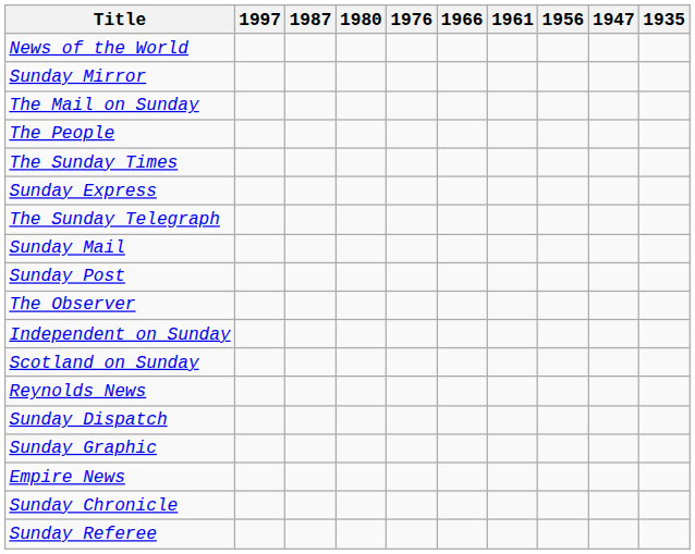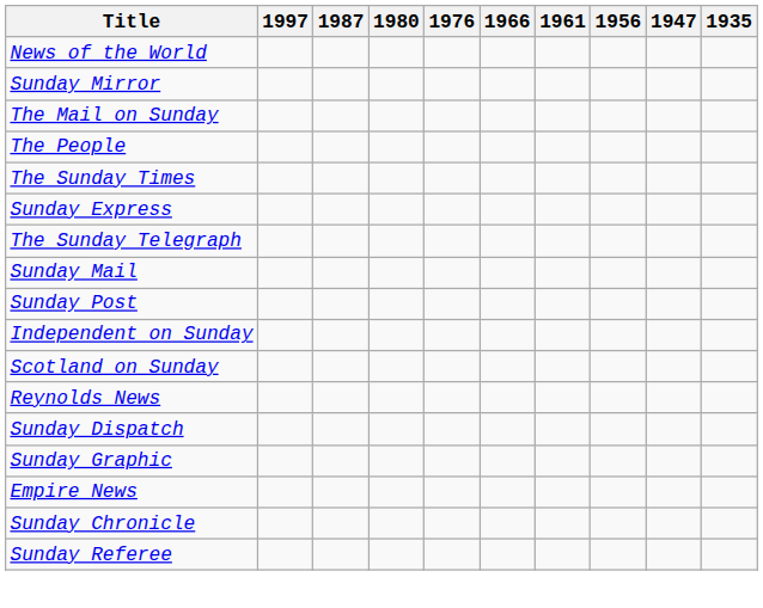 <table class="wikitable sortable">
 <tr>
 <th>Title</th>
 <th>1997</th>
 <th>1987</th>
 <th>1980</th>
 <th>1976</th>
 <th>1966</th>
 <th>1961</th>
 <th>1956</th>
 <th>1947</th>
 <th>1935</th>
 </tr>
 <tr>
 <td><em><a href='#'>News of the World</a></em></td>
 <td></td>
 <td></td>
 <td></td>
 <td></td>
 <td></td>
 <td></td>
 <td></td>
 <td></td>
 <td></td>
 </tr>
 <tr>
 <td><em><a href='#'>Sunday Mirror</a></em></td>
 <td></td>
 <td></td>
 <td></td>
 <td></td>
 <td></td>
 <td></td>
 <td></td>
 <td></td>
 <td></td>
 </tr>
 <tr>
 <td><em><a href='#'>The Mail on Sunday</a></em></td>
 <td></td>
 <td></td>
 <td></td>
 <td></td>
 <td></td>
 <td></td>
 <td></td>
 <td></td>
 <td></td>
 </tr>
 <tr>
 <td><em><a href='#'>The People</a></em></td>
 <td></td>
 <td></td>
 <td></td>
 <td></td>
 <td></td>
 <td></td>
 <td></td>
 <td></td>
 <td></td>
 </tr>
 <tr>
 <td><em><a href='#'>The Sunday Times</a></em></td>
 <td></td>
 <td></td>
 <td></td>
 <td></td>
 <td></td>
 <td></td>
 <td></td>
 <td></td>
 <td></td>
 </tr>
 <tr>
 <td><em><a href='#'>Sunday Express</a></em></td>
 <td></td>
 <td></td>
 <td></td>
 <td></td>
 <td></td>
 <td></td>
 <td></td>
 <td></td>
 <td></td>
 </tr>
 <tr>
 <td><em><a href='#'>The Sunday Telegraph</a></em></td>
 <td></td>
 <td></td>
 <td></td>
 <td></td>
 <td></td>
 <td></td>
 <td></td>
 <td></td>
 <td></td>
 </tr>
 <tr>
 <td><em><a href='#'>Sunday Mail</a></em></td>
 <td></td>
 <td></td>
 <td></td>
 <td></td>
 <td></td>
 <td></td>
 <td></td>
 <td></td>
 <td></td>
 </tr>
 <tr>
 <td><em><a href='#'>Sunday Post</a></em></td>
 <td></td>
 <td></td>
 <td></td>
 <td></td>
 <td></td>
 <td></td>
 <td></td>
 <td></td>
 <td></td>
 </tr>
 <tr>
-<td><em><a href='#'>The Observer</a></em></td>
-<td></td>
-<td></td>
-<td></td>
-<td></td>
-<td></td>
-<td></td>
-<td></td>
-<td></td>
-<td></td>
-</tr>
-<tr>
 <td><em><a href='#'>Independent on Sunday</a></em></td>
 <td></td>
 <td></td>
 <td></td>
 <td></td>
 <td></td>
 <td></td>
 <td></td>
 <td></td>
 <td></td>
 </tr>
 <tr>
 <td><em><a href='#'>Scotland on Sunday</a></em></td>
 <td></td>
 <td></td>
 <td></td>
 <td></td>
 <td></td>
 <td></td>
 <td></td>
 <td></td>
 <td></td>
 </tr>
 <tr>
 <td><em><a href='#'>Reynolds News</a></em></td>
 <td></td>
 <td></td>
 <td></td>
 <td></td>
 <td></td>
 <td></td>
 <td></td>
 <td></td>
 <td></td>
 </tr>
 <tr>
 <td><em><a href='#'>Sunday Dispatch</a></em></td>
 <td></td>
 <td></td>
 <td></td>
 <td></td>
 <td></td>
 <td></td>
 <td></td>
 <td></td>
 <td></td>
 </tr>
 <tr>
 <td><em><a href='#'>Sunday Graphic</a></em></td>
 <td></td>
 <td></td>
 <td></td>
 <td></td>
 <td></td>
 <td></td>
 <td></td>
 <td></td>
 <td></td>
 </tr>
 <tr>
 <td><em><a href='#'>Empire News</a></em></td>
 <td></td>
 <td></td>
 <td></td>
 <td></td>
 <td></td>
 <td></td>
 <td></td>
 <td></td>
 <td></td>
 </tr>
 <tr>
 <td><em><a href='#'>Sunday Chronicle</a></em></td>
 <td></td>
 <td></td>
 <td></td>
 <td></td>
 <td></td>
 <td></td>
 <td></td>
 <td></td>
 <td></td>
 </tr>
 <tr>
 <td><em><a href='#'>Sunday Referee</a></em></td>
 <td></td>
 <td></td>
 <td></td>
 <td></td>
 <td></td>
 <td></td>
 <td></td>
 <td></td>
 <td></td>
 </tr>
 </table>
